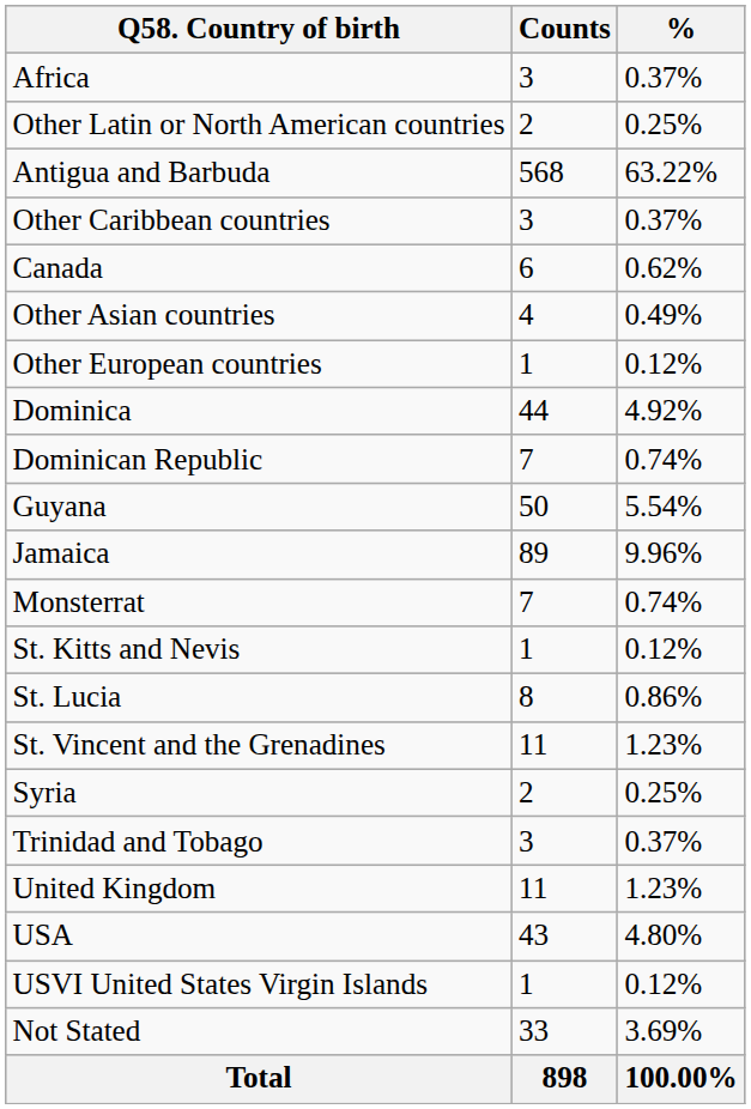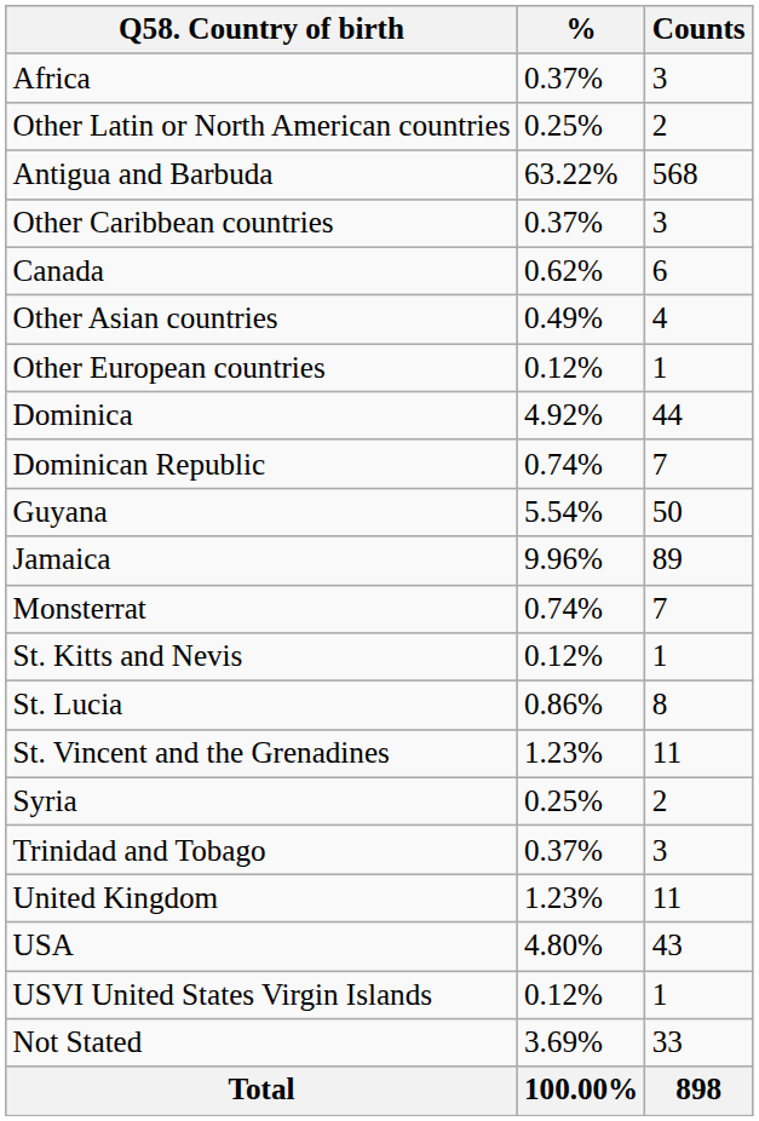 <table class="wikitable sortable">
 <tr>
 <th>Q58. Country of birth</th>
+<th>%</th>
 <th>Counts</th>
-<th>%</th>
 </tr>
 <tr>
 <td>Africa</td>
+<td>0.37%</td>
 <td>3</td>
-<td>0.37%</td>
 </tr>
 <tr>
 <td>Other Latin or North American countries</td>
+<td>0.25%</td>
 <td>2</td>
-<td>0.25%</td>
 </tr>
 <tr>
 <td>Antigua and Barbuda</td>
+<td>63.22%</td>
 <td>568</td>
-<td>63.22%</td>
 </tr>
 <tr>
 <td>Other Caribbean countries</td>
+<td>0.37%</td>
 <td>3</td>
-<td>0.37%</td>
 </tr>
 <tr>
 <td>Canada</td>
+<td>0.62%</td>
 <td>6</td>
-<td>0.62%</td>
 </tr>
 <tr>
 <td>Other Asian countries</td>
+<td>0.49%</td>
 <td>4</td>
-<td>0.49%</td>
 </tr>
 <tr>
 <td>Other European countries</td>
+<td>0.12%</td>
 <td>1</td>
-<td>0.12%</td>
 </tr>
 <tr>
 <td>Dominica</td>
+<td>4.92%</td>
 <td>44</td>
-<td>4.92%</td>
 </tr>
 <tr>
 <td>Dominican Republic</td>
+<td>0.74%</td>
 <td>7</td>
-<td>0.74%</td>
 </tr>
 <tr>
 <td>Guyana</td>
+<td>5.54%</td>
 <td>50</td>
-<td>5.54%</td>
 </tr>
 <tr>
 <td>Jamaica</td>
+<td>9.96%</td>
 <td>89</td>
-<td>9.96%</td>
 </tr>
 <tr>
 <td>Monsterrat</td>
+<td>0.74%</td>
 <td>7</td>
-<td>0.74%</td>
 </tr>
 <tr>
 <td>St. Kitts and Nevis</td>
+<td>0.12%</td>
 <td>1</td>
-<td>0.12%</td>
 </tr>
 <tr>
 <td>St. Lucia</td>
+<td>0.86%</td>
 <td>8</td>
-<td>0.86%</td>
 </tr>
 <tr>
 <td>St. Vincent and the Grenadines</td>
+<td>1.23%</td>
 <td>11</td>
-<td>1.23%</td>
 </tr>
 <tr>
 <td>Syria</td>
+<td>0.25%</td>
 <td>2</td>
-<td>0.25%</td>
 </tr>
 <tr>
 <td>Trinidad and Tobago</td>
+<td>0.37%</td>
 <td>3</td>
-<td>0.37%</td>
 </tr>
 <tr>
 <td>United Kingdom</td>
+<td>1.23%</td>
 <td>11</td>
-<td>1.23%</td>
 </tr>
 <tr>
 <td>USA</td>
+<td>4.80%</td>
 <td>43</td>
-<td>4.80%</td>
 </tr>
 <tr>
 <td>USVI United States Virgin Islands</td>
+<td>0.12%</td>
 <td>1</td>
-<td>0.12%</td>
 </tr>
 <tr>
 <td>Not Stated</td>
+<td>3.69%</td>
 <td>33</td>
-<td>3.69%</td>
 </tr>
 <tr>
 <th>Total</th>
+<th>100.00%</th>
 <th>898</th>
-<th>100.00%</th>
 </tr>
 </table>
